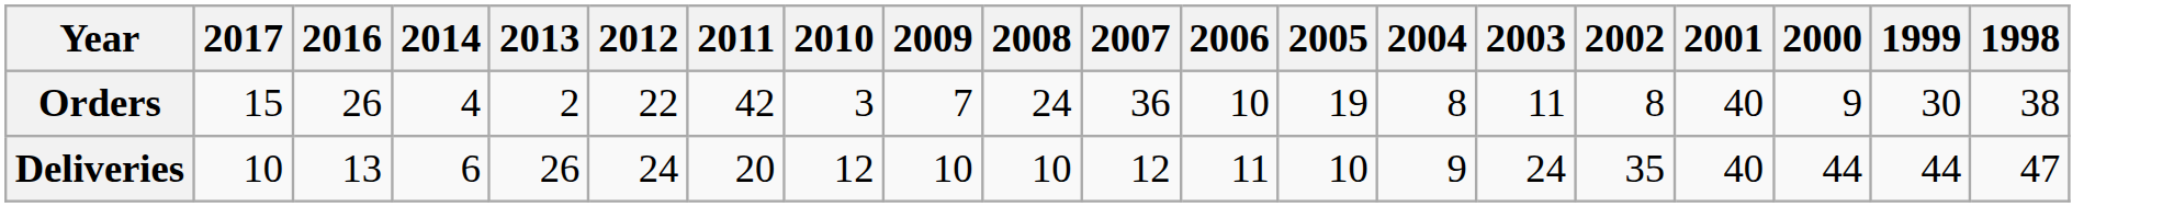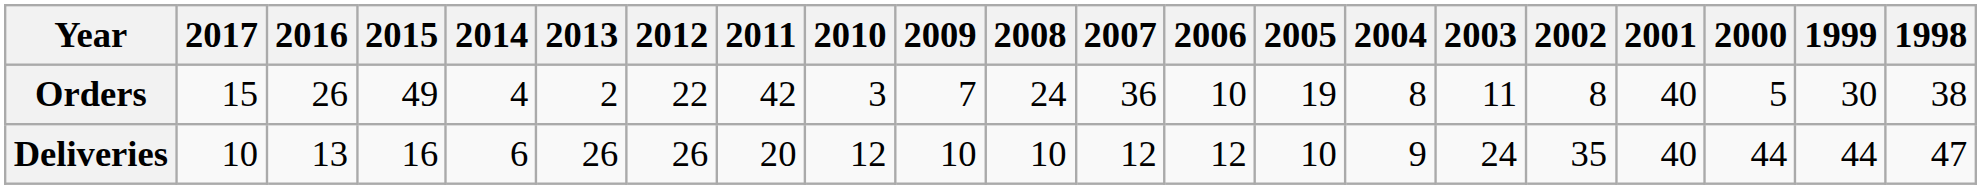 <table class="wikitable" style="text-align:right; font-size:96%;">
 <tr>
 <th>Year</th>
 <th>2017</th>
 <th>2016</th>
+<th>2015</th>
 <th>2014</th>
 <th>2013</th>
 <th>2012</th>
 <th>2011</th>
 <th>2010</th>
 <th>2009</th>
 <th>2008</th>
 <th>2007</th>
 <th>2006</th>
 <th>2005</th>
 <th>2004</th>
 <th>2003</th>
 <th>2002</th>
 <th>2001</th>
 <th>2000</th>
 <th>1999</th>
 <th>1998</th>
 </tr>
 <tr>
 <th>Orders</th>
 <td>15</td>
 <td>26</td>
+<td>49</td>
 <td>4</td>
 <td>2</td>
 <td>22</td>
 <td>42</td>
 <td>3</td>
 <td>7</td>
 <td>24</td>
 <td>36</td>
 <td>10</td>
 <td>19</td>
 <td>8</td>
 <td>11</td>
 <td>8</td>
 <td>40</td>
-<td>9</td>
+<td>5</td>
 <td>30</td>
 <td>38</td>
 </tr>
 <tr>
 <th>Deliveries</th>
 <td>10</td>
 <td>13</td>
+<td>16</td>
 <td>6</td>
 <td>26</td>
-<td>24</td>
+<td>26</td>
 <td>20</td>
 <td>12</td>
 <td>10</td>
 <td>10</td>
 <td>12</td>
-<td>11</td>
+<td>12</td>
 <td>10</td>
 <td>9</td>
 <td>24</td>
 <td>35</td>
 <td>40</td>
 <td>44</td>
 <td>44</td>
 <td>47</td>
 </tr>
 </table>
